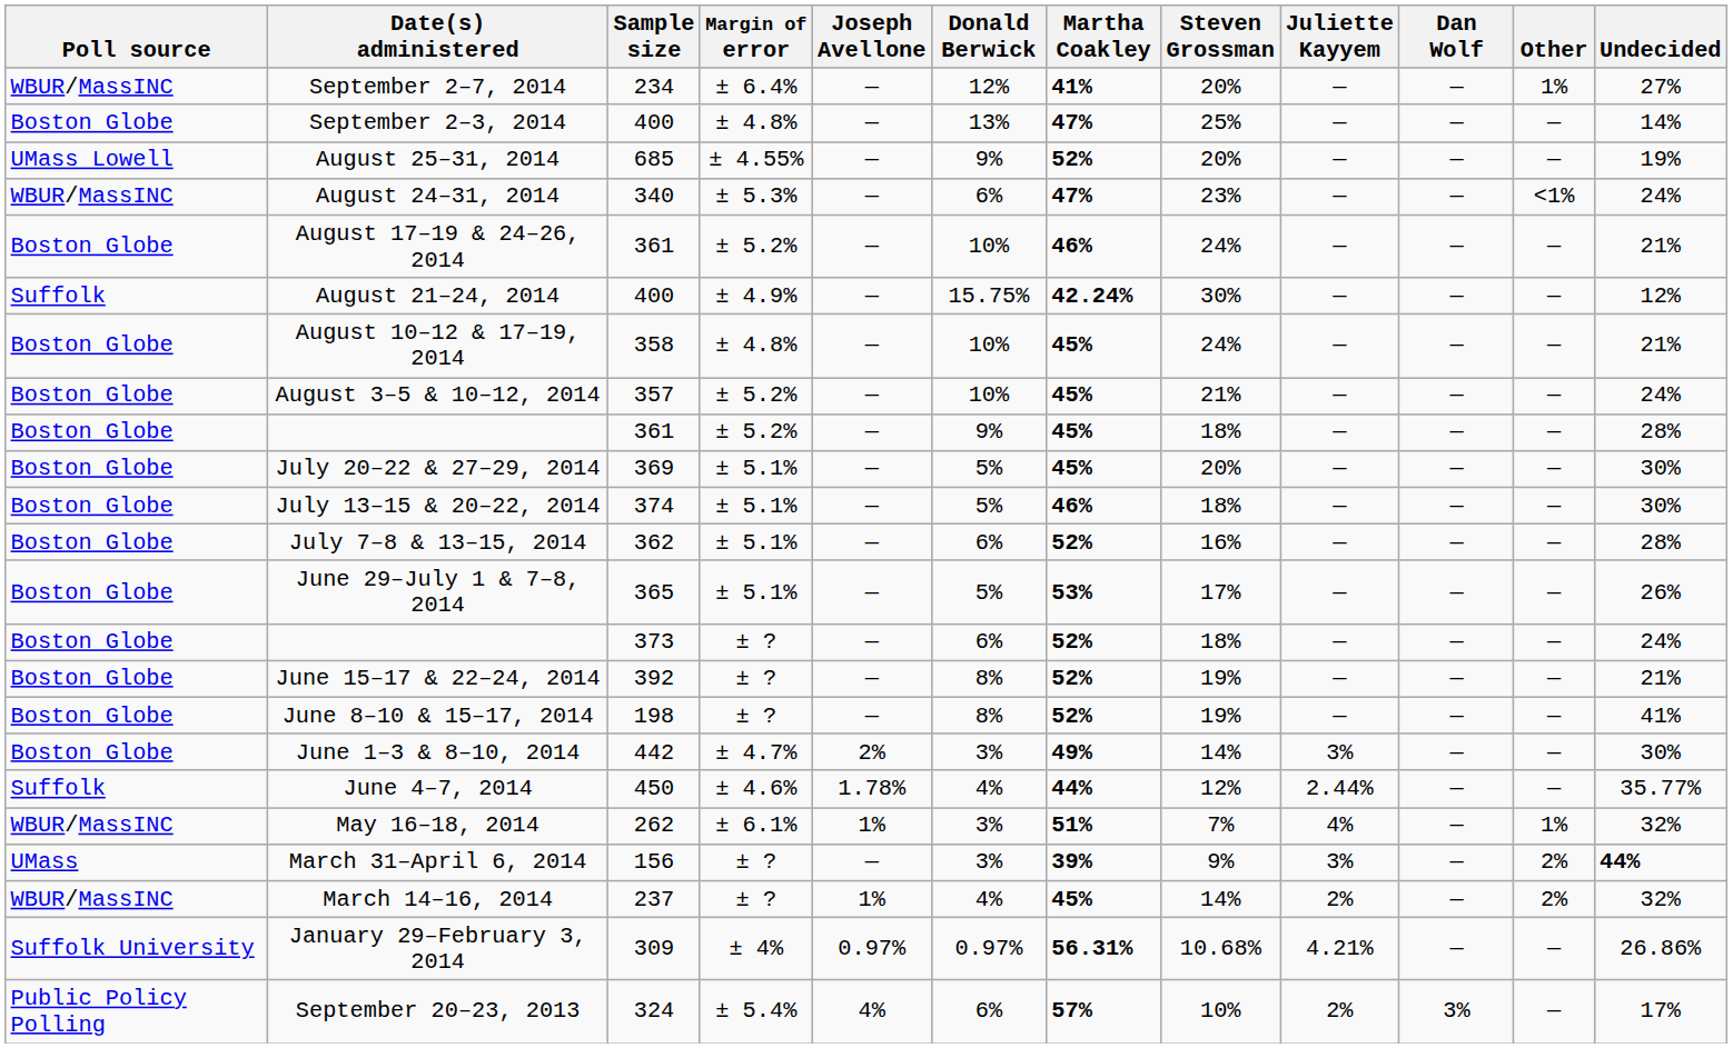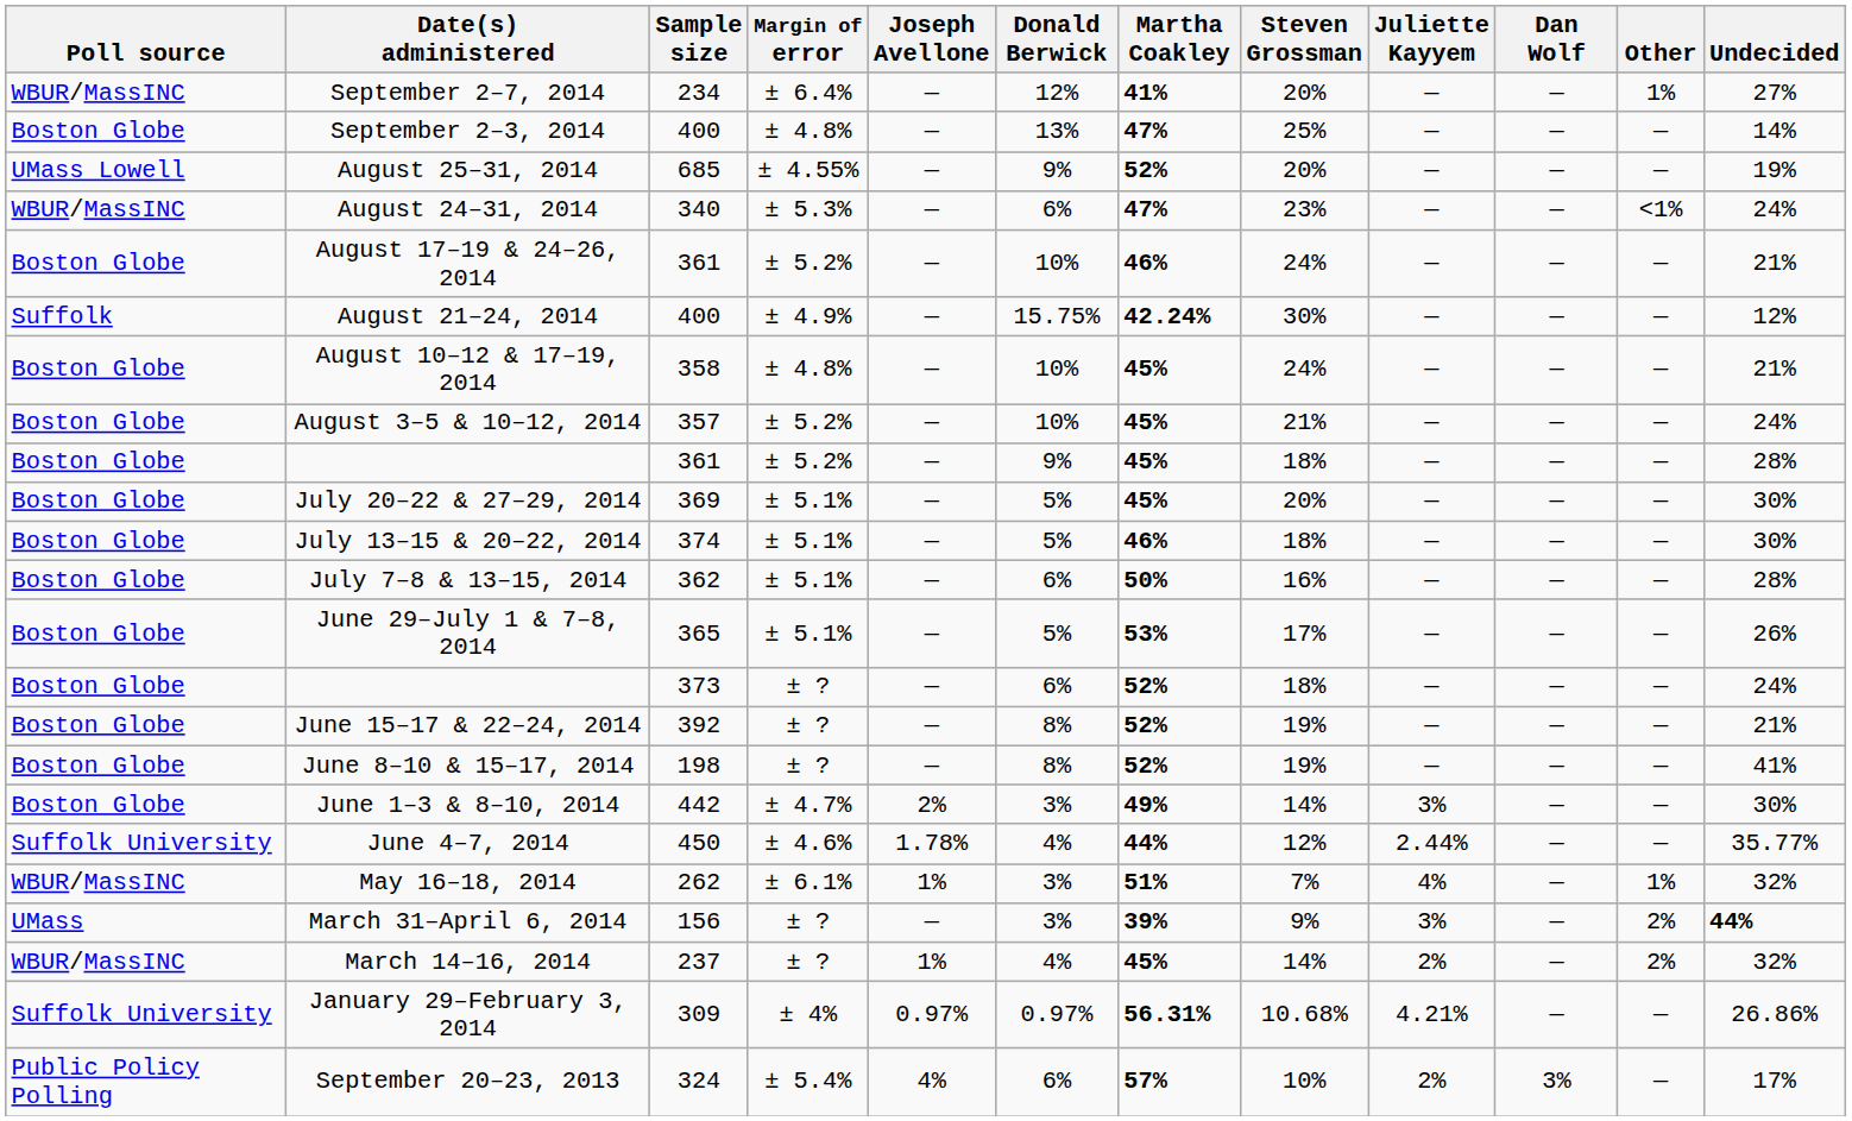 <table class="wikitable">
 <tr valign= bottom>
 <th style="width:145px;">Poll source</th>
 <th style="width:190px;">Date(s)<br>administered</th>
 <th>Sample<br>size</th>
 <th><small>Margin of</small><br>error</th>
 <th style="width:60px;">Joseph<br>Avellone</th>
 <th style="width:60px;">Donald<br>Berwick</th>
 <th style="width:60px;">Martha<br>Coakley</th>
 <th style="width:60px;">Steven<br>Grossman</th>
 <th style="width:60px;">Juliette<br>Kayyem</th>
 <th style="width:60px;">Dan<br>Wolf</th>
 <th style="width:40px;">Other</th>
 <th style="width:40px;">Undecided</th>
 </tr>
 <tr>
 <td><a href='#'>WBUR</a>/<a href='#'>MassINC</a></td>
 <td align=center>September 2–7, 2014</td>
 <td align=center>234</td>
 <td align=center>± 6.4%</td>
 <td align=center>—</td>
 <td align=center>12%</td>
 <td><strong>41%</strong></td>
 <td align=center>20%</td>
 <td align=center>—</td>
 <td align=center>—</td>
 <td align=center>1%</td>
 <td align=center>27%</td>
 </tr>
 <tr>
 <td><a href='#'>Boston Globe</a></td>
 <td align=center>September 2–3, 2014</td>
 <td align=center>400</td>
 <td align=center>± 4.8%</td>
 <td align=center>—</td>
 <td align=center>13%</td>
 <td><strong>47%</strong></td>
 <td align=center>25%</td>
 <td align=center>—</td>
 <td align=center>—</td>
 <td align=center>—</td>
 <td align=center>14%</td>
 </tr>
 <tr>
 <td><a href='#'>UMass Lowell</a></td>
 <td align=center>August 25–31, 2014</td>
 <td align=center>685</td>
 <td align=center>± 4.55%</td>
 <td align=center>—</td>
 <td align=center>9%</td>
 <td><strong>52%</strong></td>
 <td align=center>20%</td>
 <td align=center>—</td>
 <td align=center>—</td>
 <td align=center>—</td>
 <td align=center>19%</td>
 </tr>
 <tr>
 <td><a href='#'>WBUR</a>/<a href='#'>MassINC</a></td>
 <td align=center>August 24–31, 2014</td>
 <td align=center>340</td>
 <td align=center>± 5.3%</td>
 <td align=center>—</td>
 <td align=center>6%</td>
 <td><strong>47%</strong></td>
 <td align=center>23%</td>
 <td align=center>—</td>
 <td align=center>—</td>
 <td align=center><1%</td>
 <td align=center>24%</td>
 </tr>
 <tr>
 <td><a href='#'>Boston Globe</a></td>
 <td align=center>August 17–19 & 24–26, 2014</td>
 <td align=center>361</td>
 <td align=center>± 5.2%</td>
 <td align=center>—</td>
 <td align=center>10%</td>
 <td><strong>46%</strong></td>
 <td align=center>24%</td>
 <td align=center>—</td>
 <td align=center>—</td>
 <td align=center>—</td>
 <td align=center>21%</td>
 </tr>
 <tr>
 <td><a href='#'>Suffolk</a></td>
 <td align=center>August 21–24, 2014</td>
 <td align=center>400</td>
 <td align=center>± 4.9%</td>
 <td align=center>—</td>
 <td align=center>15.75%</td>
 <td><strong>42.24%</strong></td>
 <td align=center>30%</td>
 <td align=center>—</td>
 <td align=center>—</td>
 <td align=center>—</td>
 <td align=center>12%</td>
 </tr>
 <tr>
 <td><a href='#'>Boston Globe</a></td>
 <td align=center>August 10–12 & 17–19, 2014</td>
 <td align=center>358</td>
 <td align=center>± 4.8%</td>
 <td align=center>—</td>
 <td align=center>10%</td>
 <td><strong>45%</strong></td>
 <td align=center>24%</td>
 <td align=center>—</td>
 <td align=center>—</td>
 <td align=center>—</td>
 <td align=center>21%</td>
 </tr>
 <tr>
 <td><a href='#'>Boston Globe</a></td>
 <td align=center>August 3–5 & 10–12, 2014</td>
 <td align=center>357</td>
 <td align=center>± 5.2%</td>
 <td align=center>—</td>
 <td align=center>10%</td>
 <td><strong>45%</strong></td>
 <td align=center>21%</td>
 <td align=center>—</td>
 <td align=center>—</td>
 <td align=center>—</td>
 <td align=center>24%</td>
 </tr>
 <tr>
 <td><a href='#'>Boston Globe</a></td>
 <td align=center></td>
 <td align=center>361</td>
 <td align=center>± 5.2%</td>
 <td align=center>—</td>
 <td align=center>9%</td>
 <td><strong>45%</strong></td>
 <td align=center>18%</td>
 <td align=center>—</td>
 <td align=center>—</td>
 <td align=center>—</td>
 <td align=center>28%</td>
 </tr>
 <tr>
 <td><a href='#'>Boston Globe</a></td>
 <td align=center>July 20–22 & 27–29, 2014</td>
 <td align=center>369</td>
 <td align=center>± 5.1%</td>
 <td align=center>—</td>
 <td align=center>5%</td>
 <td><strong>45%</strong></td>
 <td align=center>20%</td>
 <td align=center>—</td>
 <td align=center>—</td>
 <td align=center>—</td>
 <td align=center>30%</td>
 </tr>
 <tr>
 <td><a href='#'>Boston Globe</a></td>
 <td align=center>July 13–15 & 20–22, 2014</td>
 <td align=center>374</td>
 <td align=center>± 5.1%</td>
 <td align=center>—</td>
 <td align=center>5%</td>
 <td><strong>46%</strong></td>
 <td align=center>18%</td>
 <td align=center>—</td>
 <td align=center>—</td>
 <td align=center>—</td>
 <td align=center>30%</td>
 </tr>
 <tr>
 <td><a href='#'>Boston Globe</a></td>
 <td align=center>July 7–8 & 13–15, 2014</td>
 <td align=center>362</td>
 <td align=center>± 5.1%</td>
 <td align=center>—</td>
 <td align=center>6%</td>
-<td><strong>52%</strong></td>
+<td><strong>50%</strong></td>
 <td align=center>16%</td>
 <td align=center>—</td>
 <td align=center>—</td>
 <td align=center>—</td>
 <td align=center>28%</td>
 </tr>
 <tr>
 <td><a href='#'>Boston Globe</a></td>
 <td align=center>June 29–July 1 & 7–8, 2014</td>
 <td align=center>365</td>
 <td align=center>± 5.1%</td>
 <td align=center>—</td>
 <td align=center>5%</td>
 <td><strong>53%</strong></td>
 <td align=center>17%</td>
 <td align=center>—</td>
 <td align=center>—</td>
 <td align=center>—</td>
 <td align=center>26%</td>
 </tr>
 <tr>
 <td><a href='#'>Boston Globe</a></td>
 <td align=center></td>
 <td align=center>373</td>
 <td align=center>± ?</td>
 <td align=center>—</td>
 <td align=center>6%</td>
 <td><strong>52%</strong></td>
 <td align=center>18%</td>
 <td align=center>—</td>
 <td align=center>—</td>
 <td align=center>—</td>
 <td align=center>24%</td>
 </tr>
 <tr>
 <td><a href='#'>Boston Globe</a></td>
 <td align=center>June 15–17 & 22–24, 2014</td>
 <td align=center>392</td>
 <td align=center>± ?</td>
 <td align=center>—</td>
 <td align=center>8%</td>
 <td><strong>52%</strong></td>
 <td align=center>19%</td>
 <td align=center>—</td>
 <td align=center>—</td>
 <td align=center>—</td>
 <td align=center>21%</td>
 </tr>
 <tr>
 <td><a href='#'>Boston Globe</a></td>
 <td align=center>June 8–10 & 15–17, 2014</td>
 <td align=center>198</td>
 <td align=center>± ?</td>
 <td align=center>—</td>
 <td align=center>8%</td>
 <td><strong>52%</strong></td>
 <td align=center>19%</td>
 <td align=center>—</td>
 <td align=center>—</td>
 <td align=center>—</td>
 <td align=center>41%</td>
 </tr>
 <tr>
 <td><a href='#'>Boston Globe</a></td>
 <td align=center>June 1–3 & 8–10, 2014</td>
 <td align=center>442</td>
 <td align=center>± 4.7%</td>
 <td align=center>2%</td>
 <td align=center>3%</td>
 <td><strong>49%</strong></td>
 <td align=center>14%</td>
 <td align=center>3%</td>
 <td align=center>—</td>
 <td align=center>—</td>
 <td align=center>30%</td>
 </tr>
 <tr>
-<td><a href='#'>Suffolk</a></td>
+<td><a href='#'>Suffolk University</a></td>
 <td align=center>June 4–7, 2014</td>
 <td align=center>450</td>
 <td align=center>± 4.6%</td>
 <td align=center>1.78%</td>
 <td align=center>4%</td>
 <td><strong>44%</strong></td>
 <td align=center>12%</td>
 <td align=center>2.44%</td>
 <td align=center>—</td>
 <td align=center>—</td>
 <td align=center>35.77%</td>
 </tr>
 <tr>
 <td><a href='#'>WBUR</a>/<a href='#'>MassINC</a></td>
 <td align=center>May 16–18, 2014</td>
 <td align=center>262</td>
 <td align=center>± 6.1%</td>
 <td align=center>1%</td>
 <td align=center>3%</td>
 <td><strong>51%</strong></td>
 <td align=center>7%</td>
 <td align=center>4%</td>
 <td align=center>—</td>
 <td align=center>1%</td>
 <td align=center>32%</td>
 </tr>
 <tr>
 <td><a href='#'>UMass</a></td>
 <td align=center>March 31–April 6, 2014</td>
 <td align=center>156</td>
 <td align=center>± ?</td>
 <td align=center>—</td>
 <td align=center>3%</td>
 <td><strong>39%</strong></td>
 <td align=center>9%</td>
 <td align=center>3%</td>
 <td align=center>—</td>
 <td align=center>2%</td>
 <td><strong>44%</strong></td>
 </tr>
 <tr>
 <td><a href='#'>WBUR</a>/<a href='#'>MassINC</a></td>
 <td align=center>March 14–16, 2014</td>
 <td align=center>237</td>
 <td align=center>± ?</td>
 <td align=center>1%</td>
 <td align=center>4%</td>
 <td><strong>45%</strong></td>
 <td align=center>14%</td>
 <td align=center>2%</td>
 <td align=center>—</td>
 <td align=center>2%</td>
 <td align=center>32%</td>
 </tr>
 <tr>
 <td><a href='#'>Suffolk University</a></td>
 <td align=center>January 29–February 3, 2014</td>
 <td align=center>309</td>
 <td align=center>± 4%</td>
 <td align=center>0.97%</td>
 <td align=center>0.97%</td>
 <td><strong>56.31%</strong></td>
 <td align=center>10.68%</td>
 <td align=center>4.21%</td>
 <td align=center>—</td>
 <td align=center>—</td>
 <td align=center>26.86%</td>
 </tr>
 <tr>
 <td><a href='#'>Public Policy Polling</a></td>
 <td align=center>September 20–23, 2013</td>
 <td align=center>324</td>
 <td align=center>± 5.4%</td>
 <td align=center>4%</td>
 <td align=center>6%</td>
 <td><strong>57%</strong></td>
 <td align=center>10%</td>
 <td align=center>2%</td>
 <td align=center>3%</td>
 <td align=center>—</td>
 <td align=center>17%</td>
 </tr>
 </table>
